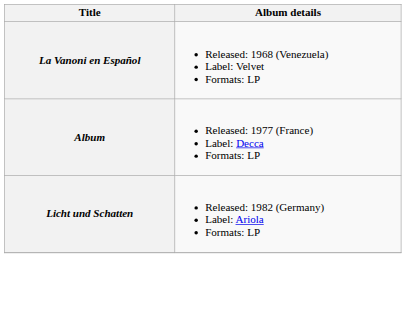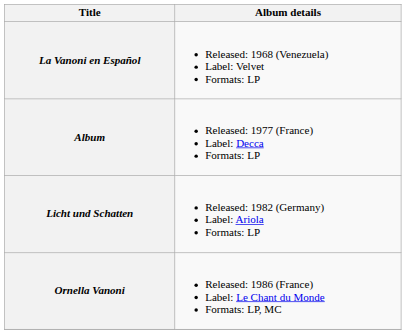 <table class="wikitable plainrowheaders" style="text-align:center;">
 <tr>
 <th style="width:15em;">Title</th>
 <th style="width:20em;">Album details</th>
 </tr>
 <tr>
 <th scope="row"><em>La Vanoni en Español</em></th>
 <td align="left"><br><ul><li>Released: 1968 (Venezuela)</li><li>Label: Velvet</li><li>Formats: LP</li></ul></td>
 </tr>
 <tr>
 <th scope="row"><em>Album</em></th>
 <td align="left"><br><ul><li>Released: 1977 (France)</li><li>Label: <a href='#'>Decca</a></li><li>Formats: LP</li></ul></td>
 </tr>
 <tr>
 <th scope="row"><em>Licht und Schatten</em></th>
 <td align="left"><br><ul><li>Released: 1982 (Germany)</li><li>Label: <a href='#'>Ariola</a></li><li>Formats: LP</li></ul></td>
 </tr>
 <tr>
+<th scope="row"><em>Ornella Vanoni</em></th>
+<td align="left"><br><ul><li>Released: 1986 (France)</li><li>Label: <a href='#'>Le Chant du Monde</a></li><li>Formats: LP, MC</li></ul></td>
+</tr>
+<tr>
 </tr>
 </table>
